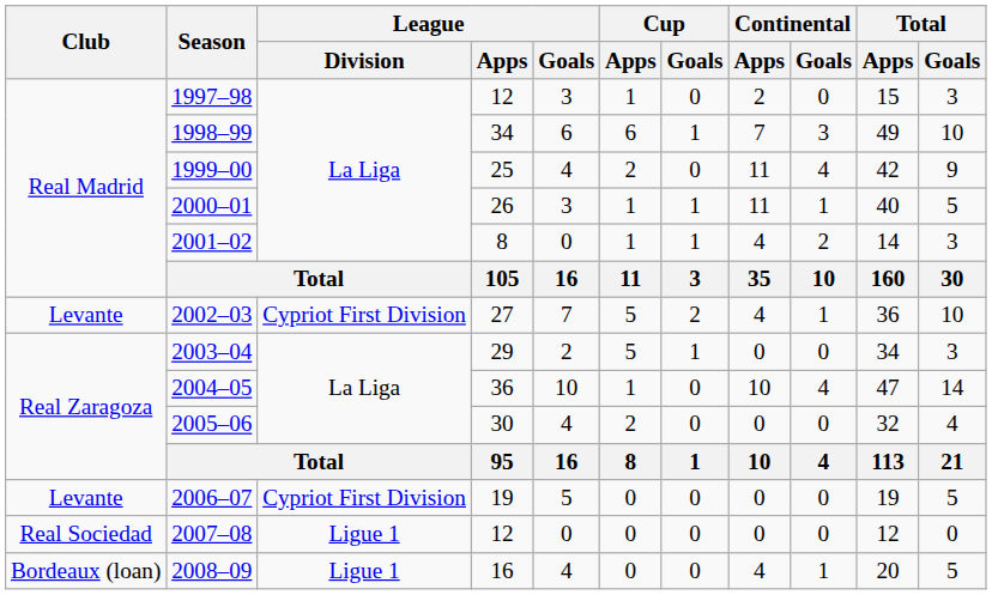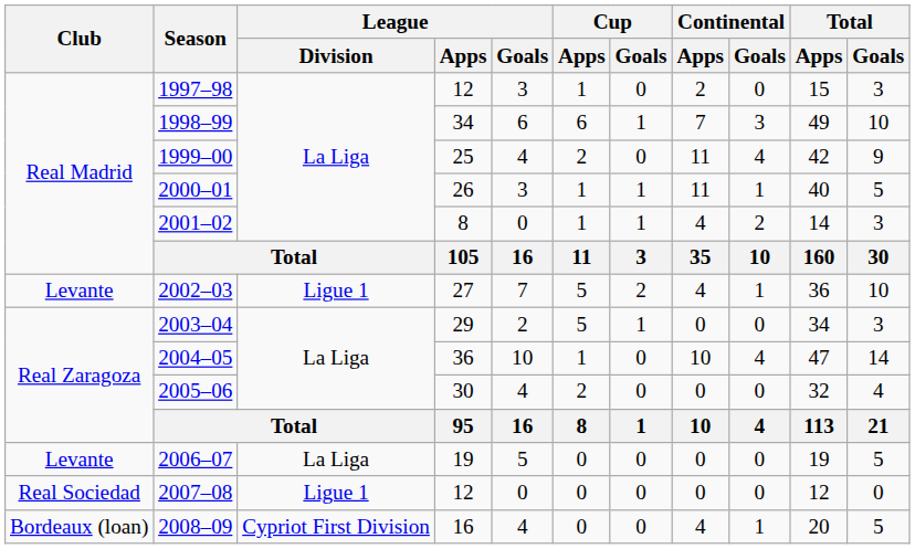 <table class="wikitable" style="text-align:center">
 <tr>
 <th rowspan="2">Club</th>
 <th rowspan="2">Season</th>
 <th colspan="3">League</th>
 <th colspan="2">Cup</th>
 <th colspan="2">Continental</th>
 <th colspan="2">Total</th>
 </tr>
 <tr>
 <th>Division</th>
 <th>Apps</th>
 <th>Goals</th>
 <th>Apps</th>
 <th>Goals</th>
 <th>Apps</th>
 <th>Goals</th>
 <th>Apps</th>
 <th>Goals</th>
 </tr>
 <tr>
 <td rowspan="6"><a href='#'>Real Madrid</a></td>
 <td><a href='#'>1997–98</a></td>
 <td rowspan="5"><a href='#'>La Liga</a></td>
 <td>12</td>
 <td>3</td>
 <td>1</td>
 <td>0</td>
 <td>2</td>
 <td>0</td>
 <td>15</td>
 <td>3</td>
 </tr>
 <tr>
 <td><a href='#'>1998–99</a></td>
 <td>34</td>
 <td>6</td>
 <td>6</td>
 <td>1</td>
 <td>7</td>
 <td>3</td>
 <td>49</td>
 <td>10</td>
 </tr>
 <tr>
 <td><a href='#'>1999–00</a></td>
 <td>25</td>
 <td>4</td>
 <td>2</td>
 <td>0</td>
 <td>11</td>
 <td>4</td>
 <td>42</td>
 <td>9</td>
 </tr>
 <tr>
 <td><a href='#'>2000–01</a></td>
 <td>26</td>
 <td>3</td>
 <td>1</td>
 <td>1</td>
 <td>11</td>
 <td>1</td>
 <td>40</td>
 <td>5</td>
 </tr>
 <tr>
 <td><a href='#'>2001–02</a></td>
 <td>8</td>
 <td>0</td>
 <td>1</td>
 <td>1</td>
 <td>4</td>
 <td>2</td>
 <td>14</td>
 <td>3</td>
 </tr>
 <tr>
 <th colspan="2">Total</th>
 <th>105</th>
 <th>16</th>
 <th>11</th>
 <th>3</th>
 <th>35</th>
 <th>10</th>
 <th>160</th>
 <th>30</th>
 </tr>
 <tr>
 <td><a href='#'>Levante</a></td>
 <td><a href='#'>2002–03</a></td>
-<td><a href='#'>Cypriot First Division</a></td>
+<td><a href='#'>Ligue 1</a></td>
 <td>27</td>
 <td>7</td>
 <td>5</td>
 <td>2</td>
 <td>4</td>
 <td>1</td>
 <td>36</td>
 <td>10</td>
 </tr>
 <tr>
 <td rowspan="4"><a href='#'>Real Zaragoza</a></td>
 <td><a href='#'>2003–04</a></td>
 <td rowspan="3">La Liga</td>
 <td>29</td>
 <td>2</td>
 <td>5</td>
 <td>1</td>
 <td>0</td>
 <td>0</td>
 <td>34</td>
 <td>3</td>
 </tr>
 <tr>
 <td><a href='#'>2004–05</a></td>
 <td>36</td>
 <td>10</td>
 <td>1</td>
 <td>0</td>
 <td>10</td>
 <td>4</td>
 <td>47</td>
 <td>14</td>
 </tr>
 <tr>
 <td><a href='#'>2005–06</a></td>
 <td>30</td>
 <td>4</td>
 <td>2</td>
 <td>0</td>
 <td>0</td>
 <td>0</td>
 <td>32</td>
 <td>4</td>
 </tr>
 <tr>
 <th colspan="2">Total</th>
 <th>95</th>
 <th>16</th>
 <th>8</th>
 <th>1</th>
 <th>10</th>
 <th>4</th>
 <th>113</th>
 <th>21</th>
 </tr>
 <tr>
 <td><a href='#'>Levante</a></td>
 <td><a href='#'>2006–07</a></td>
-<td><a href='#'>Cypriot First Division</a></td>
+<td>La Liga</td>
 <td>19</td>
 <td>5</td>
 <td>0</td>
 <td>0</td>
 <td>0</td>
 <td>0</td>
 <td>19</td>
 <td>5</td>
 </tr>
 <tr>
 <td><a href='#'>Real Sociedad</a></td>
 <td><a href='#'>2007–08</a></td>
 <td><a href='#'>Ligue 1</a></td>
 <td>12</td>
 <td>0</td>
 <td>0</td>
 <td>0</td>
 <td>0</td>
 <td>0</td>
 <td>12</td>
 <td>0</td>
 </tr>
 <tr>
 <td><a href='#'>Bordeaux</a> (loan)</td>
 <td><a href='#'>2008–09</a></td>
-<td><a href='#'>Ligue 1</a></td>
+<td><a href='#'>Cypriot First Division</a></td>
 <td>16</td>
 <td>4</td>
 <td>0</td>
 <td>0</td>
 <td>4</td>
 <td>1</td>
 <td>20</td>
 <td>5</td>
 </tr>
 </table>
